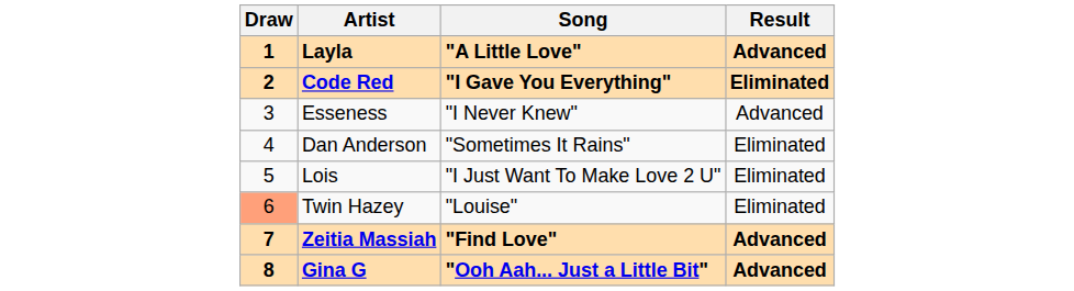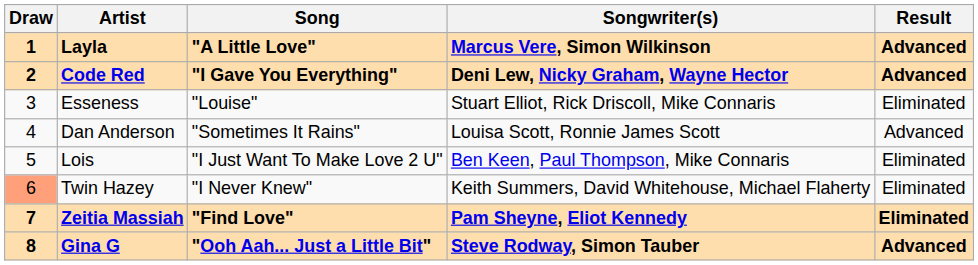 <table class="sortable wikitable" style="margin: 1em auto 1em auto; text-align:center;">
 <tr>
 <th scope="col">Draw</th>
 <th scope="col">Artist</th>
 <th scope="col">Song</th>
+<th scope="col">Songwriter(s)</th>
 <th scope="col">Result</th>
 </tr>
 <tr style="font-weight:bold; background:#FFDEAD;">
 <td>1</td>
 <td style="text-align:left;">Layla</td>
 <td style="text-align:left;">"A Little Love"</td>
+<td style="text-align:left;"><a href='#'>Marcus Vere</a>, Simon Wilkinson</td>
 <td>Advanced</td>
 </tr>
 <tr style="font-weight:bold; background:#FFDEAD;">
 <td>2</td>
 <td style="text-align:left;"><a href='#'>Code Red</a></td>
 <td style="text-align:left;">"I Gave You Everything"</td>
-<td>Eliminated</td>
+<td style="text-align:left;">Deni Lew, <a href='#'>Nicky Graham</a>, <a href='#'>Wayne Hector</a></td>
+<td>Advanced</td>
 </tr>
 <tr>
 <td>3</td>
 <td style="text-align:left;">Esseness</td>
-<td style="text-align:left;">"I Never Knew"</td>
-<td>Advanced</td>
+<td style="text-align:left;">"Louise"</td>
+<td style="text-align:left;">Stuart Elliot, Rick Driscoll, Mike Connaris</td>
+<td>Eliminated</td>
 </tr>
 <tr>
 <td>4</td>
 <td style="text-align:left;">Dan Anderson</td>
 <td style="text-align:left;">"Sometimes It Rains"</td>
-<td>Eliminated</td>
+<td style="text-align:left;">Louisa Scott, Ronnie James Scott</td>
+<td>Advanced</td>
 </tr>
 <tr>
 <td>5</td>
 <td style="text-align:left;">Lois</td>
 <td style="text-align:left;">"I Just Want To Make Love 2 U"</td>
+<td style="text-align:left;"><a href='#'>Ben Keen</a>, <a href='#'>Paul Thompson</a>, Mike Connaris</td>
 <td>Eliminated</td>
 </tr>
 <tr>
 <td style="background: lightsalmon;">6</td>
 <td style="text-align:left;">Twin Hazey</td>
-<td style="text-align:left;">"Louise"</td>
+<td style="text-align:left;">"I Never Knew"</td>
+<td style="text-align:left;">Keith Summers, David Whitehouse, Michael Flaherty</td>
 <td>Eliminated</td>
 </tr>
 <tr style="font-weight:bold; background:#FFDEAD;">
 <td>7</td>
 <td style="text-align:left;"><a href='#'>Zeitia Massiah</a></td>
 <td style="text-align:left;">"Find Love"</td>
-<td>Advanced</td>
+<td style="text-align:left;"><a href='#'>Pam Sheyne</a>, <a href='#'>Eliot Kennedy</a></td>
+<td>Eliminated</td>
 </tr>
 <tr style="font-weight:bold; background:#FFDEAD;">
 <td>8</td>
 <td style="text-align:left;"><a href='#'>Gina G</a></td>
 <td style="text-align:left;">"<a href='#'>Ooh Aah... Just a Little Bit</a>"</td>
+<td style="text-align:left;"><a href='#'>Steve Rodway</a>, Simon Tauber</td>
 <td>Advanced</td>
 </tr>
 </table>
